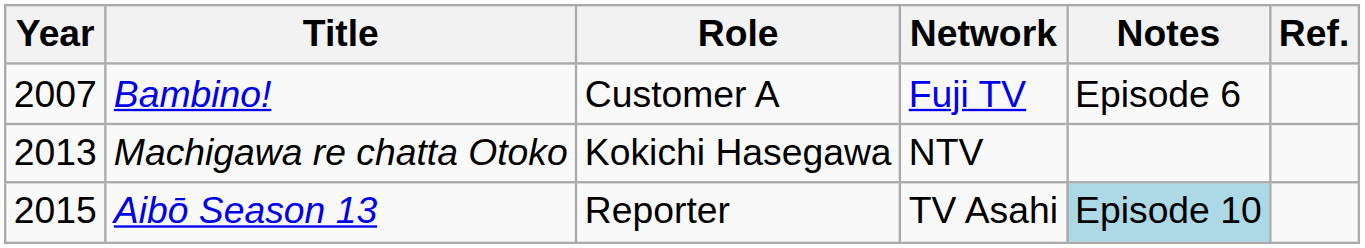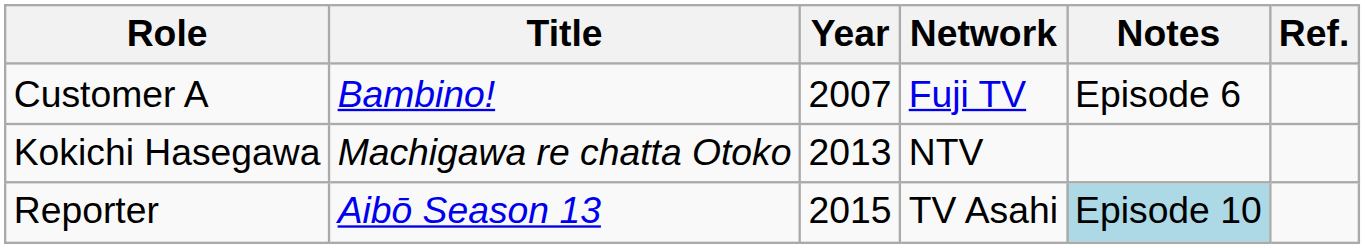 <table class="wikitable">
 <tr>
+<th>Role</th>
+<th>Title</th>
 <th>Year</th>
-<th>Title</th>
-<th>Role</th>
 <th>Network</th>
 <th>Notes</th>
 <th>Ref.</th>
 </tr>
 <tr>
+<td>Customer A</td>
+<td><em><a href='#'>Bambino!</a></em></td>
 <td>2007</td>
-<td><em><a href='#'>Bambino!</a></em></td>
-<td>Customer A</td>
 <td><a href='#'>Fuji TV</a></td>
 <td>Episode 6</td>
 <td></td>
 </tr>
 <tr>
+<td>Kokichi Hasegawa</td>
+<td><em>Machigawa re chatta Otoko</em></td>
 <td>2013</td>
-<td><em>Machigawa re chatta Otoko</em></td>
-<td>Kokichi Hasegawa</td>
 <td>NTV</td>
 <td></td>
 <td></td>
 </tr>
 <tr>
+<td>Reporter</td>
+<td><em><a href='#'>Aibō Season 13</a></em></td>
 <td>2015</td>
-<td><em><a href='#'>Aibō Season 13</a></em></td>
-<td>Reporter</td>
 <td>TV Asahi</td>
 <td style="background: lightblue;">Episode 10</td>
 <td></td>
 </tr>
 </table>
